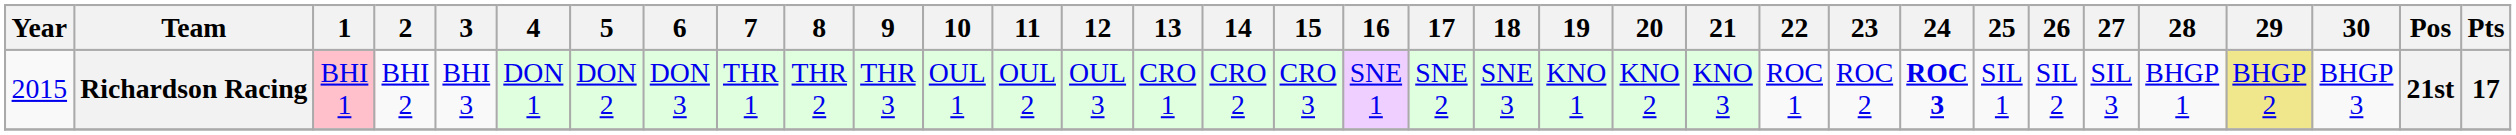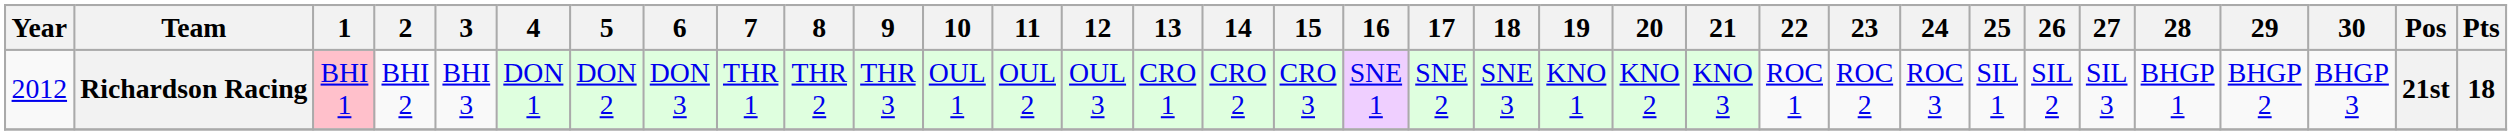 <table class="wikitable" style="text-align:center; font-size:85%">
 <tr>
 <th>Year</th>
 <th>Team</th>
 <th>1</th>
 <th>2</th>
 <th>3</th>
 <th>4</th>
 <th>5</th>
 <th>6</th>
 <th>7</th>
 <th>8</th>
 <th>9</th>
 <th>10</th>
 <th>11</th>
 <th>12</th>
 <th>13</th>
 <th>14</th>
 <th>15</th>
 <th>16</th>
 <th>17</th>
 <th>18</th>
 <th>19</th>
 <th>20</th>
 <th>21</th>
 <th>22</th>
 <th>23</th>
 <th>24</th>
 <th>25</th>
 <th>26</th>
 <th>27</th>
 <th>28</th>
 <th>29</th>
 <th>30</th>
 <th>Pos</th>
 <th>Pts</th>
 </tr>
 <tr>
-<td><a href='#'>2015</a></td>
+<td><a href='#'>2012</a></td>
 <th nowrap>Richardson Racing</th>
 <td style="background: pink;"><a href='#'>BHI<br>1</a></td>
 <td><a href='#'>BHI<br>2</a></td>
 <td><a href='#'>BHI<br>3</a></td>
 <td style="background:#DFFFDF;"><a href='#'>DON<br>1</a><br></td>
 <td style="background:#DFFFDF;"><a href='#'>DON<br>2</a><br></td>
 <td style="background:#DFFFDF;"><a href='#'>DON<br>3</a><br></td>
 <td style="background:#DFFFDF;"><a href='#'>THR<br>1</a><br></td>
 <td style="background:#DFFFDF;"><a href='#'>THR<br>2</a><br></td>
 <td style="background:#DFFFDF;"><a href='#'>THR<br>3</a><br></td>
 <td style="background:#DFFFDF;"><a href='#'>OUL<br>1</a><br></td>
 <td style="background:#DFFFDF;"><a href='#'>OUL<br>2</a><br></td>
 <td style="background:#DFFFDF;"><a href='#'>OUL<br>3</a><br></td>
 <td style="background:#DFFFDF;"><a href='#'>CRO<br>1</a><br></td>
 <td style="background:#DFFFDF;"><a href='#'>CRO<br>2</a><br></td>
 <td style="background:#DFFFDF;"><a href='#'>CRO<br>3</a><br></td>
 <td style="background:#EFCFFF;"><a href='#'>SNE<br>1</a><br></td>
 <td style="background:#DFFFDF;"><a href='#'>SNE<br>2</a><br></td>
 <td style="background:#DFFFDF;"><a href='#'>SNE<br>3</a><br></td>
 <td style="background:#DFFFDF;"><a href='#'>KNO<br>1</a><br></td>
 <td style="background:#DFFFDF;"><a href='#'>KNO<br>2</a><br></td>
 <td style="background:#DFFFDF;"><a href='#'>KNO<br>3</a><br></td>
 <td><a href='#'>ROC<br>1</a></td>
 <td><a href='#'>ROC<br>2</a></td>
-<td><strong><a href='#'>ROC<br>3</a></strong></td>
+<td><a href='#'>ROC<br>3</a></td>
 <td><a href='#'>SIL<br>1</a></td>
 <td><a href='#'>SIL<br>2</a></td>
 <td><a href='#'>SIL<br>3</a></td>
 <td><a href='#'>BHGP<br>1</a></td>
-<td style="background: khaki;"><a href='#'>BHGP<br>2</a></td>
+<td><a href='#'>BHGP<br>2</a></td>
 <td><a href='#'>BHGP<br>3</a></td>
 <th>21st</th>
-<th>17</th>
+<th>18</th>
 </tr>
 <tr>
 </tr>
 </table>
